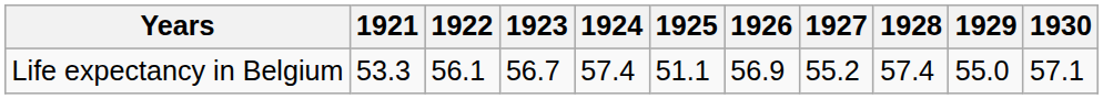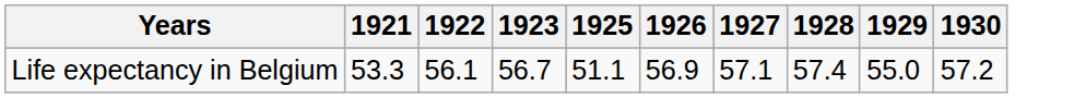 <table class="wikitable">
 <tr>
 <th>Years</th>
 <th>1921</th>
 <th>1922</th>
 <th>1923</th>
-<th>1924</th>
 <th>1925</th>
 <th>1926</th>
 <th>1927</th>
 <th>1928</th>
 <th>1929</th>
 <th>1930</th>
 </tr>
 <tr>
 <td>Life expectancy in Belgium</td>
 <td>53.3</td>
 <td>56.1</td>
 <td>56.7</td>
-<td>57.4</td>
 <td>51.1</td>
 <td>56.9</td>
-<td>55.2</td>
+<td>57.1</td>
 <td>57.4</td>
 <td>55.0</td>
-<td>57.1</td>
+<td>57.2</td>
 </tr>
 </table>
